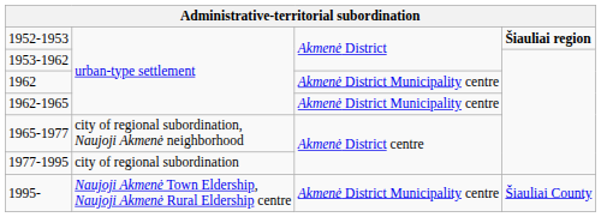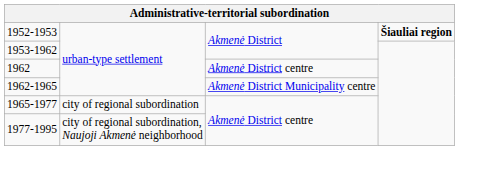 <table class="wikitable">
 <tr>
 <th colspan="4">Administrative-territorial subordination</th>
 </tr>
 <tr>
 <td>1952-1953</td>
 <td rowspan="4"><a href='#'>urban-type settlement</a></td>
 <td rowspan="2"><a href='#'><em>Akmenė</em> District</a></td>
 <td><strong>Šiauliai region</strong></td>
 </tr>
 <tr>
 <td>1953-1962</td>
 <td rowspan="5"></td>
 </tr>
 <tr>
 <td>1962</td>
-<td><a href='#'><em>Akmenė</em> District Municipality</a> centre</td>
+<td><a href='#'><em>Akmenė</em> District</a> centre</td>
 </tr>
 <tr>
 <td>1962-1965</td>
 <td><a href='#'><em>Akmenė</em> District Municipality</a> centre</td>
 </tr>
 <tr>
 <td>1965-1977</td>
-<td>city of regional subordination,<br><em>Naujoji Akmenė</em> neighborhood</td>
+<td>city of regional subordination</td>
 <td rowspan="2"><a href='#'><em>Akmenė</em> District</a> centre</td>
 </tr>
 <tr>
 <td>1977-1995</td>
-<td>city of regional subordination</td>
-</tr>
-<tr>
-<td>1995-</td>
-<td><a href='#'><em>Naujoji Akmenė</em> Town Eldership</a>,<br><a href='#'><em>Naujoji Akmenė</em> Rural Eldership</a> centre</td>
-<td><a href='#'><em>Akmenė</em> District Municipality</a> centre</td>
-<td><a href='#'>Šiauliai County</a></td>
+<td>city of regional subordination,<br><em>Naujoji Akmenė</em> neighborhood</td>
 </tr>
 </table>
